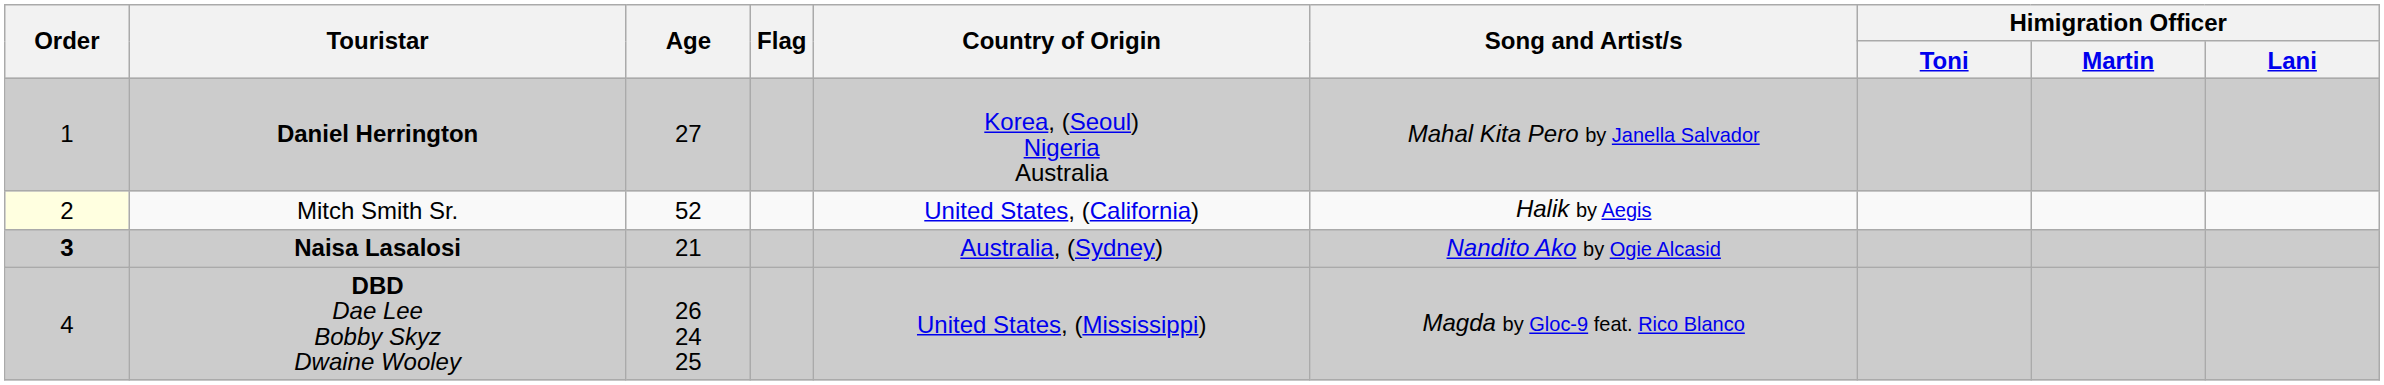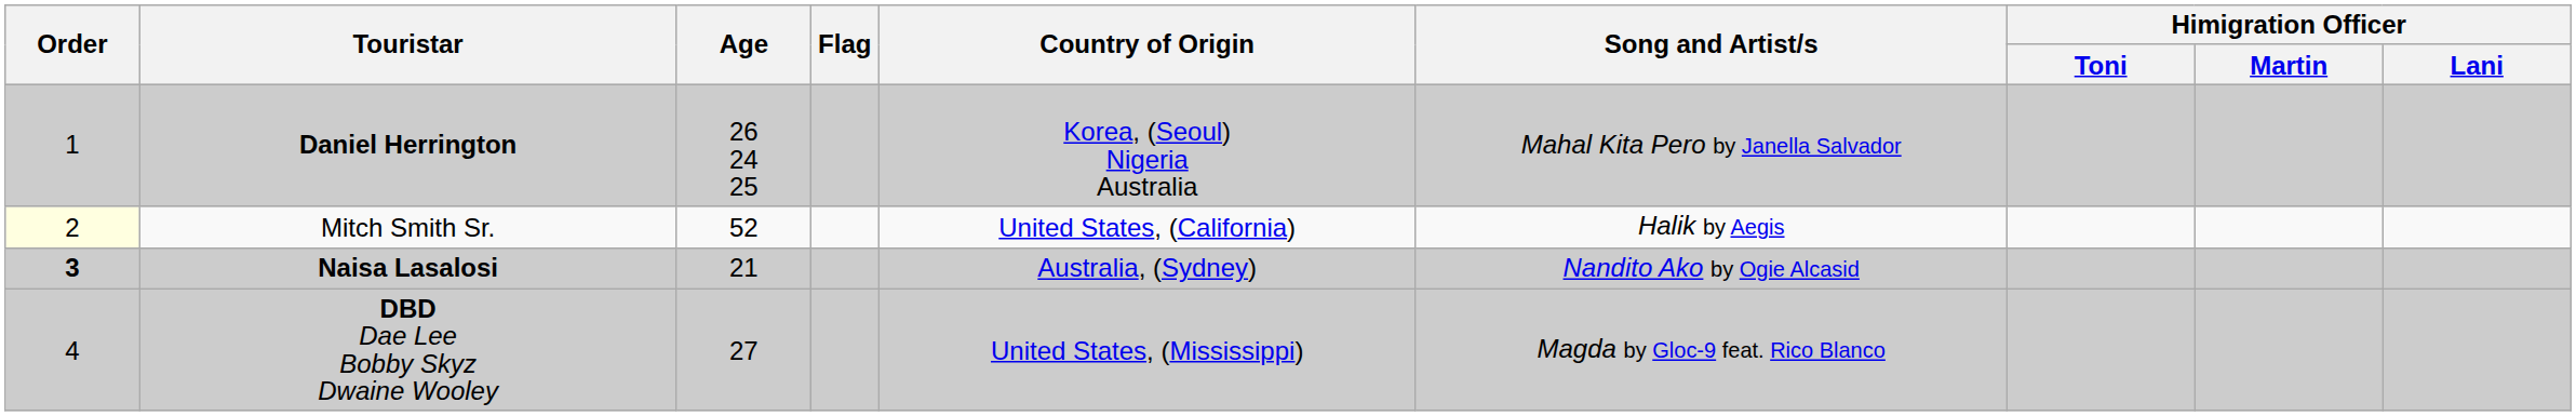 <table class="wikitable" style="text-align:center; line-height:17px; width:100%;">
 <tr>
 <th scope="col" rowspan="2" width="05%">Order</th>
 <th scope="col" rowspan="2" width="20%">Touristar</th>
 <th scope="col" rowspan="2" width="05%">Age</th>
 <th scope="col" rowspan="2" width="02%">Flag</th>
 <th scope="col" rowspan="2" width="20%">Country of Origin</th>
 <th scope="col" rowspan="2" width="22%">Song and Artist/s</th>
 <th scope="col" colspan="3" width="28%">Himigration Officer</th>
 </tr>
 <tr>
 <th width="07%"><a href='#'>Toni</a></th>
 <th width="07%"><a href='#'>Martin</a></th>
 <th width="07%"><a href='#'>Lani</a></th>
 </tr>
 <tr style="background:#CCCCCC;">
 <td>1</td>
 <td><strong>Daniel Herrington</strong></td>
-<td>27</td>
+<td><br>26<br>24<br>25</td>
 <td></td>
 <td><br><a href='#'>Korea</a>, (<a href='#'>Seoul</a>)<br><a href='#'>Nigeria</a><br>Australia</td>
 <td><em>Mahal Kita Pero</em> <small>by <a href='#'>Janella Salvador</a></small></td>
 <td></td>
 <td></td>
 <td></td>
 </tr>
 <tr>
 <td style="background: lightyellow;">2</td>
 <td>Mitch Smith Sr.</td>
 <td>52</td>
 <td></td>
 <td><a href='#'>United States</a>, (<a href='#'>California</a>)</td>
 <td><em>Halik</em> <small>by <a href='#'>Aegis</a></small></td>
 <td></td>
 <td></td>
 <td></td>
 </tr>
 <tr style="background:#CCCCCC;">
 <td><strong>3</strong></td>
 <td><strong>Naisa Lasalosi</strong></td>
 <td>21</td>
 <td></td>
 <td><a href='#'>Australia</a>, (<a href='#'>Sydney</a>)</td>
 <td><em><a href='#'>Nandito Ako</a></em> <small>by <a href='#'>Ogie Alcasid</a></small></td>
 <td></td>
 <td></td>
 <td></td>
 </tr>
 <tr style="background:#CCCCCC;">
 <td>4</td>
 <td><strong>DBD</strong> <br><em>Dae Lee</em><br><em>Bobby Skyz</em><br><em>Dwaine Wooley</em></td>
-<td><br>26<br>24<br>25</td>
+<td>27</td>
 <td><br><br><br></td>
 <td><a href='#'>United States</a>, (<a href='#'>Mississippi</a>)</td>
 <td><em>Magda</em> <small>by <a href='#'>Gloc-9</a> feat. <a href='#'>Rico Blanco</a></small></td>
 <td></td>
 <td></td>
 <td></td>
 </tr>
 </table>
